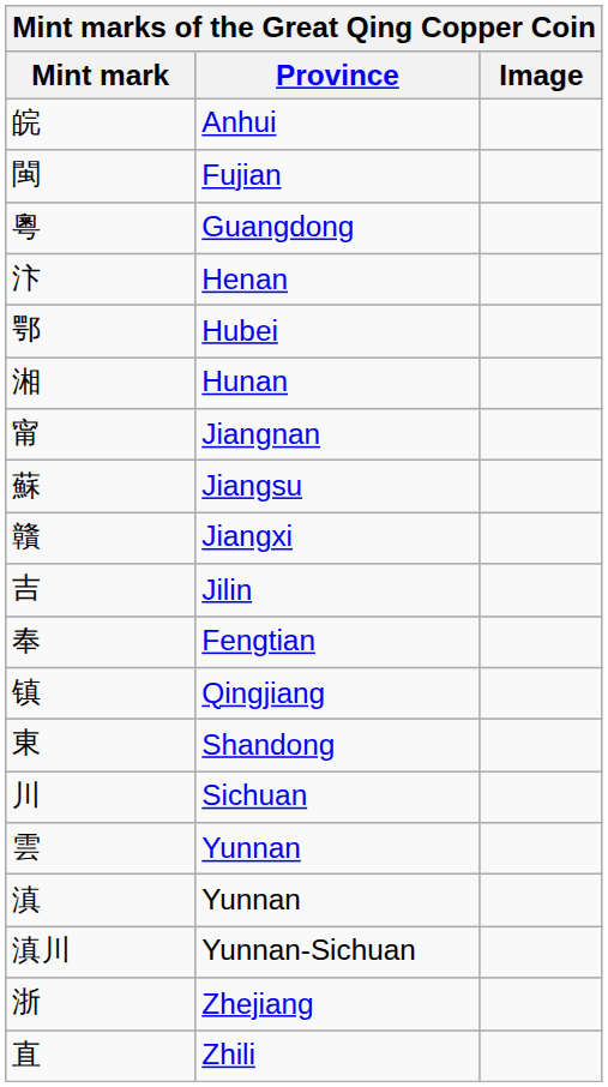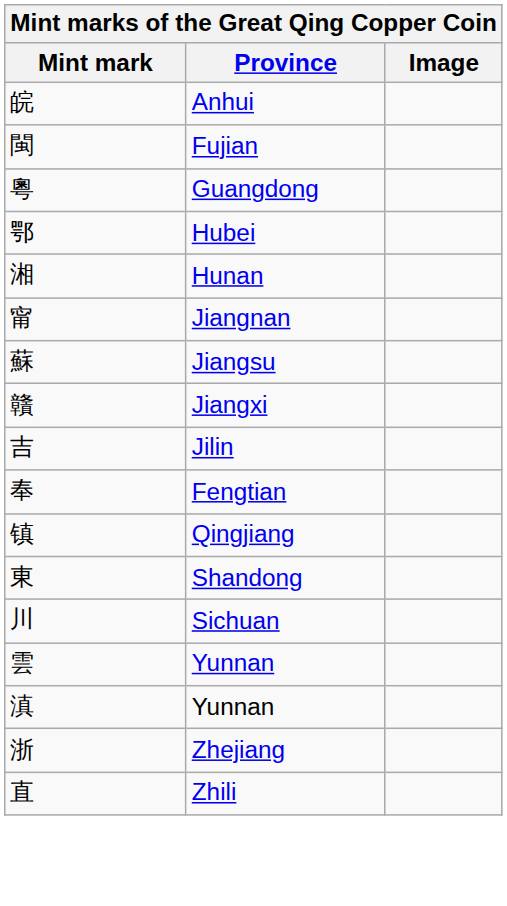 <table class="wikitable" style="font-size: 100%">
 <tr>
 <th colspan=3>Mint marks of the Great Qing Copper Coin</th>
 </tr>
 <tr>
 <th>Mint mark</th>
 <th><a href='#'>Province</a></th>
 <th>Image</th>
 </tr>
 <tr>
 <td>皖</td>
 <td><a href='#'>Anhui</a></td>
 <td></td>
 </tr>
 <tr>
 <td>閩</td>
 <td><a href='#'>Fujian</a></td>
 <td></td>
 </tr>
 <tr>
 <td>粵</td>
 <td><a href='#'>Guangdong</a></td>
-<td></td>
-</tr>
-<tr>
-<td>汴</td>
-<td><a href='#'>Henan</a></td>
 <td></td>
 </tr>
 <tr>
 <td>鄂</td>
 <td><a href='#'>Hubei</a></td>
 <td></td>
 </tr>
 <tr>
 <td>湘</td>
 <td><a href='#'>Hunan</a></td>
 <td></td>
 </tr>
 <tr>
 <td>甯</td>
 <td><a href='#'>Jiangnan</a></td>
 <td></td>
 </tr>
 <tr>
 <td>蘇</td>
 <td><a href='#'>Jiangsu</a></td>
 <td></td>
 </tr>
 <tr>
 <td>贛</td>
 <td><a href='#'>Jiangxi</a></td>
 <td></td>
 </tr>
 <tr>
 <td>吉</td>
 <td><a href='#'>Jilin</a></td>
 <td></td>
 </tr>
 <tr>
 <td>奉</td>
 <td><a href='#'>Fengtian</a></td>
 <td></td>
 </tr>
 <tr>
 <td>镇</td>
 <td><a href='#'>Qingjiang</a></td>
 <td></td>
 </tr>
 <tr>
 <td>東</td>
 <td><a href='#'>Shandong</a></td>
 <td></td>
 </tr>
 <tr>
 <td>川</td>
 <td><a href='#'>Sichuan</a></td>
 <td></td>
 </tr>
 <tr>
 <td>雲</td>
 <td><a href='#'>Yunnan</a></td>
 <td></td>
 </tr>
 <tr>
 <td>滇</td>
 <td>Yunnan</td>
 <td></td>
 </tr>
 <tr>
-<td>滇川</td>
-<td>Yunnan-Sichuan</td>
-<td></td>
-</tr>
-<tr>
 <td>浙</td>
 <td><a href='#'>Zhejiang</a></td>
 <td></td>
 </tr>
 <tr>
 <td>直</td>
 <td><a href='#'>Zhili</a></td>
 <td></td>
 </tr>
 </table>
